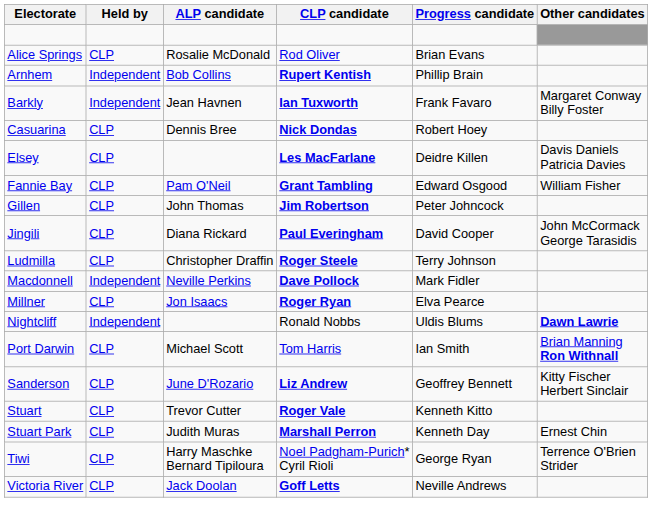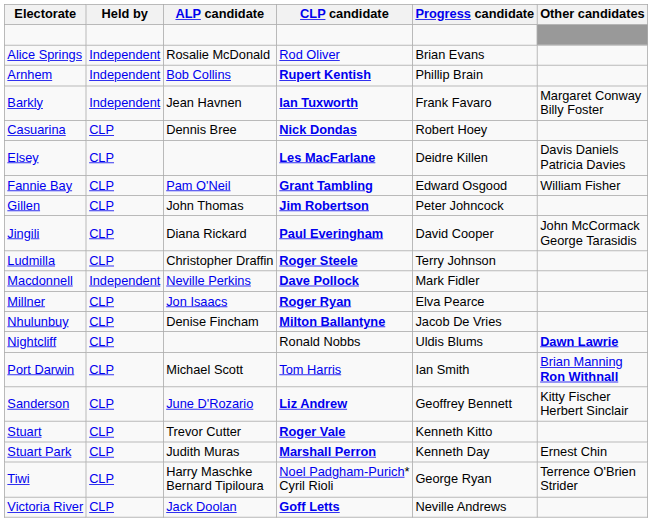 <table class="wikitable">
 <tr>
 <th>Electorate</th>
 <th>Held by</th>
 <th><a href='#'>ALP</a> candidate</th>
 <th><a href='#'>CLP</a> candidate</th>
 <th><a href='#'>Progress</a> candidate</th>
 <th>Other candidates</th>
 </tr>
 <tr>
 <td></td>
 <td></td>
 <td></td>
 <td></td>
 <td></td>
 <td style="background:#999;"> </td>
 </tr>
 <tr>
 <td><a href='#'>Alice Springs</a></td>
-<td><a href='#'>CLP</a></td>
+<td><a href='#'>Independent</a></td>
 <td>Rosalie McDonald</td>
 <td><a href='#'>Rod Oliver</a></td>
 <td>Brian Evans</td>
 <td></td>
 </tr>
 <tr>
 <td><a href='#'>Arnhem</a></td>
 <td><a href='#'>Independent</a></td>
 <td><a href='#'>Bob Collins</a></td>
 <td><strong><a href='#'>Rupert Kentish</a></strong></td>
 <td>Phillip Brain</td>
 <td></td>
 </tr>
 <tr>
 <td><a href='#'>Barkly</a></td>
 <td><a href='#'>Independent</a></td>
 <td>Jean Havnen</td>
 <td><strong><a href='#'>Ian Tuxworth</a></strong></td>
 <td>Frank Favaro</td>
 <td>Margaret Conway<br>Billy Foster</td>
 </tr>
 <tr>
 <td><a href='#'>Casuarina</a></td>
 <td><a href='#'>CLP</a></td>
 <td>Dennis Bree</td>
 <td><strong><a href='#'>Nick Dondas</a></strong></td>
 <td>Robert Hoey</td>
 <td></td>
 </tr>
 <tr>
 <td><a href='#'>Elsey</a></td>
 <td><a href='#'>CLP</a></td>
 <td></td>
 <td><strong><a href='#'>Les MacFarlane</a></strong></td>
 <td>Deidre Killen</td>
 <td>Davis Daniels<br>Patricia Davies</td>
 </tr>
 <tr>
 <td><a href='#'>Fannie Bay</a></td>
 <td><a href='#'>CLP</a></td>
 <td><a href='#'>Pam O'Neil</a></td>
 <td><strong><a href='#'>Grant Tambling</a></strong></td>
 <td>Edward Osgood</td>
 <td>William Fisher</td>
 </tr>
 <tr>
 <td><a href='#'>Gillen</a></td>
 <td><a href='#'>CLP</a></td>
 <td>John Thomas</td>
 <td><strong><a href='#'>Jim Robertson</a></strong></td>
 <td>Peter Johncock</td>
 <td></td>
 </tr>
 <tr>
 <td><a href='#'>Jingili</a></td>
 <td><a href='#'>CLP</a></td>
 <td>Diana Rickard</td>
 <td><strong><a href='#'>Paul Everingham</a></strong></td>
 <td>David Cooper</td>
 <td>John McCormack<br>George Tarasidis</td>
 </tr>
 <tr>
 <td><a href='#'>Ludmilla</a></td>
 <td><a href='#'>CLP</a></td>
 <td>Christopher Draffin</td>
 <td><strong><a href='#'>Roger Steele</a></strong></td>
 <td>Terry Johnson</td>
 <td></td>
 </tr>
 <tr>
 <td><a href='#'>Macdonnell</a></td>
 <td><a href='#'>Independent</a></td>
 <td><a href='#'>Neville Perkins</a></td>
 <td><strong><a href='#'>Dave Pollock</a></strong></td>
 <td>Mark Fidler</td>
 <td></td>
 </tr>
 <tr>
 <td><a href='#'>Millner</a></td>
 <td><a href='#'>CLP</a></td>
 <td><a href='#'>Jon Isaacs</a></td>
 <td><strong><a href='#'>Roger Ryan</a></strong></td>
 <td>Elva Pearce</td>
 <td></td>
 </tr>
 <tr>
+<td><a href='#'>Nhulunbuy</a></td>
+<td><a href='#'>CLP</a></td>
+<td>Denise Fincham</td>
+<td><strong><a href='#'>Milton Ballantyne</a></strong></td>
+<td>Jacob De Vries</td>
+<td></td>
+</tr>
+<tr>
 <td><a href='#'>Nightcliff</a></td>
-<td><a href='#'>Independent</a></td>
+<td><a href='#'>CLP</a></td>
 <td></td>
 <td>Ronald Nobbs</td>
 <td>Uldis Blums</td>
 <td><strong><a href='#'>Dawn Lawrie</a></strong></td>
 </tr>
 <tr>
 <td><a href='#'>Port Darwin</a></td>
 <td><a href='#'>CLP</a></td>
 <td>Michael Scott</td>
 <td><a href='#'>Tom Harris</a></td>
 <td>Ian Smith</td>
 <td><a href='#'>Brian Manning</a><br><strong><a href='#'>Ron Withnall</a></strong></td>
 </tr>
 <tr>
 <td><a href='#'>Sanderson</a></td>
 <td><a href='#'>CLP</a></td>
 <td><a href='#'>June D'Rozario</a></td>
 <td><strong><a href='#'>Liz Andrew</a></strong></td>
 <td>Geoffrey Bennett</td>
 <td>Kitty Fischer<br>Herbert Sinclair</td>
 </tr>
 <tr>
 <td><a href='#'>Stuart</a></td>
 <td><a href='#'>CLP</a></td>
 <td>Trevor Cutter</td>
 <td><strong><a href='#'>Roger Vale</a></strong></td>
 <td>Kenneth Kitto</td>
 <td></td>
 </tr>
 <tr>
 <td><a href='#'>Stuart Park</a></td>
 <td><a href='#'>CLP</a></td>
 <td>Judith Muras</td>
 <td><strong><a href='#'>Marshall Perron</a></strong></td>
 <td>Kenneth Day</td>
 <td>Ernest Chin</td>
 </tr>
 <tr>
 <td><a href='#'>Tiwi</a></td>
 <td><a href='#'>CLP</a></td>
 <td>Harry Maschke<br>Bernard Tipiloura</td>
 <td><a href='#'>Noel Padgham-Purich</a>*<br>Cyril Rioli</td>
 <td>George Ryan</td>
 <td>Terrence O'Brien<br>Strider</td>
 </tr>
 <tr>
 <td><a href='#'>Victoria River</a></td>
 <td><a href='#'>CLP</a></td>
 <td><a href='#'>Jack Doolan</a></td>
 <td><strong><a href='#'>Goff Letts</a></strong></td>
 <td>Neville Andrews</td>
 <td></td>
 </tr>
 </table>
